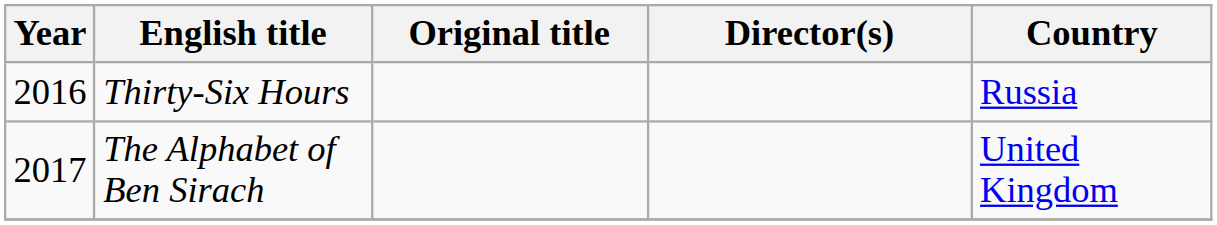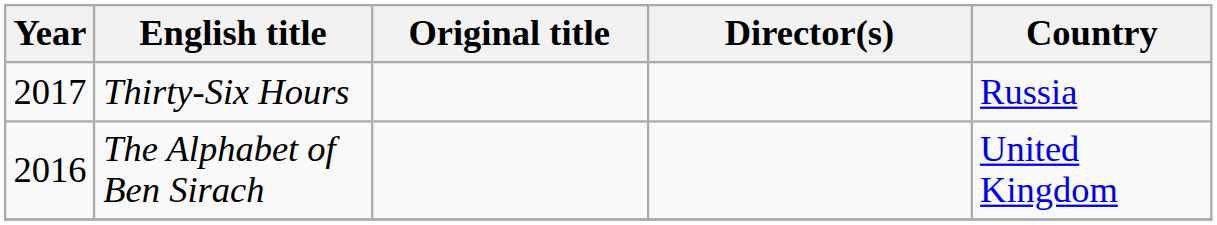 <table class="sortable wikitable" width="85%" cellpadding="5">
 <tr>
 <th width="7%">Year</th>
 <th width="23%">English title</th>
 <th width="23%">Original title</th>
 <th width="27%">Director(s)</th>
 <th width="20%">Country</th>
 </tr>
 <tr>
-<td style="text-align:center;">2016</td>
+<td style="text-align:center;">2017</td>
 <td><em>Thirty-Six Hours</em> </td>
 <td></td>
 <td></td>
 <td><a href='#'>Russia</a></td>
 </tr>
 <tr>
-<td style="text-align:center;">2017</td>
+<td style="text-align:center;">2016</td>
 <td><em>The Alphabet of Ben Sirach</em> </td>
 <td></td>
 <td></td>
 <td><a href='#'>United Kingdom</a></td>
 </tr>
 <tr>
 </tr>
 </table>
